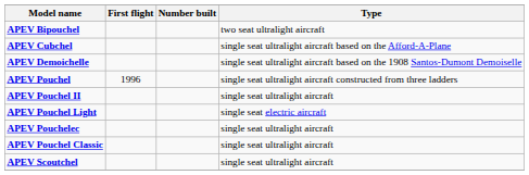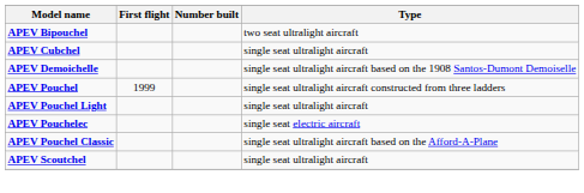 <table class="wikitable" align=center style="font-size:90%;">
 <tr>
 </tr>
 <tr style="background:#efefef;">
 <th>Model name</th>
 <th>First flight</th>
 <th>Number built</th>
 <th>Type</th>
 </tr>
 <tr>
 <td align=left><strong><a href='#'>APEV Bipouchel</a></strong></td>
 <td align=center></td>
 <td align=center></td>
 <td align=left>two seat ultralight aircraft</td>
 </tr>
 <tr>
 <td align=left><strong><a href='#'>APEV Cubchel</a></strong></td>
 <td align=center></td>
 <td align=center></td>
-<td align=left>single seat ultralight aircraft based on the <a href='#'>Afford-A-Plane</a></td>
+<td align=left>single seat ultralight aircraft</td>
 </tr>
 <tr>
 <td align=left><strong><a href='#'>APEV Demoichelle</a></strong></td>
 <td align=center></td>
 <td align=center></td>
 <td align=left>single seat ultralight aircraft based on the 1908 <a href='#'>Santos-Dumont Demoiselle</a></td>
 </tr>
 <tr>
 <td align=left><strong><a href='#'>APEV Pouchel</a></strong></td>
-<td align=center>1996</td>
+<td align=center>1999</td>
 <td align=center></td>
 <td align=left>single seat ultralight aircraft constructed from three ladders</td>
 </tr>
 <tr>
-<td align=left><strong><a href='#'>APEV Pouchel II</a></strong></td>
+<td align=left><strong><a href='#'>APEV Pouchel Light</a></strong></td>
 <td align=center></td>
 <td align=center></td>
 <td align=left>single seat ultralight aircraft</td>
 </tr>
 <tr>
-<td align=left><strong><a href='#'>APEV Pouchel Light</a></strong></td>
+<td align=left><strong><a href='#'>APEV Pouchelec</a></strong></td>
 <td align=center></td>
 <td align=center></td>
 <td align=left>single seat <a href='#'>electric aircraft</a></td>
 </tr>
 <tr>
-<td align=left><strong><a href='#'>APEV Pouchelec</a></strong></td>
-<td align=center></td>
-<td align=center></td>
-<td align=left>single seat ultralight aircraft</td>
-</tr>
-<tr>
 <td align=left><strong><a href='#'>APEV Pouchel Classic</a></strong></td>
 <td align=center></td>
 <td align=center></td>
-<td align=left>single seat ultralight aircraft</td>
+<td align=left>single seat ultralight aircraft based on the <a href='#'>Afford-A-Plane</a></td>
 </tr>
 <tr>
 <td align=left><strong><a href='#'>APEV Scoutchel</a></strong></td>
 <td align=center></td>
 <td align=center></td>
 <td align=left>single seat ultralight aircraft</td>
 </tr>
 <tr>
 </tr>
 </table>
